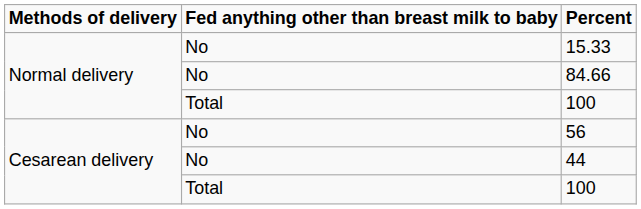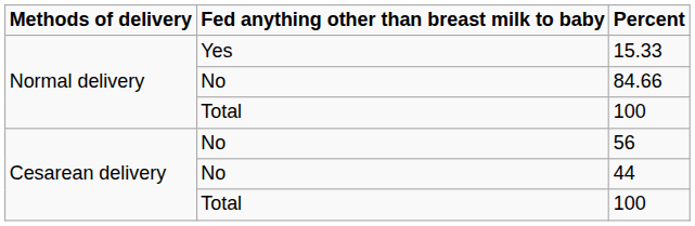 <table class="wikitable">
 <tr>
 <td><strong>Methods of delivery</strong></td>
 <td><strong>Fed anything other than breast milk to baby</strong></td>
 <td><strong>Percent</strong></td>
 </tr>
 <tr>
 <td rowspan="3">Normal delivery</td>
-<td>No</td>
+<td>Yes</td>
 <td>15.33</td>
 </tr>
 <tr>
 <td>No</td>
 <td>84.66</td>
 </tr>
 <tr>
 <td>Total</td>
 <td>100</td>
 </tr>
 <tr>
 <td rowspan="3">Cesarean delivery</td>
 <td>No</td>
 <td>56</td>
 </tr>
 <tr>
 <td>No</td>
 <td>44</td>
 </tr>
 <tr>
 <td>Total</td>
 <td>100</td>
 </tr>
 </table>
